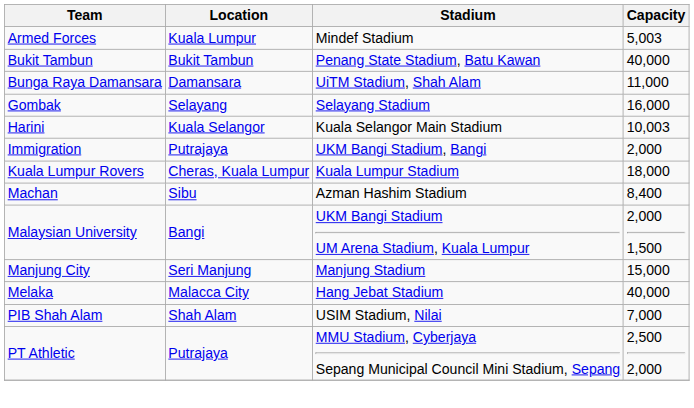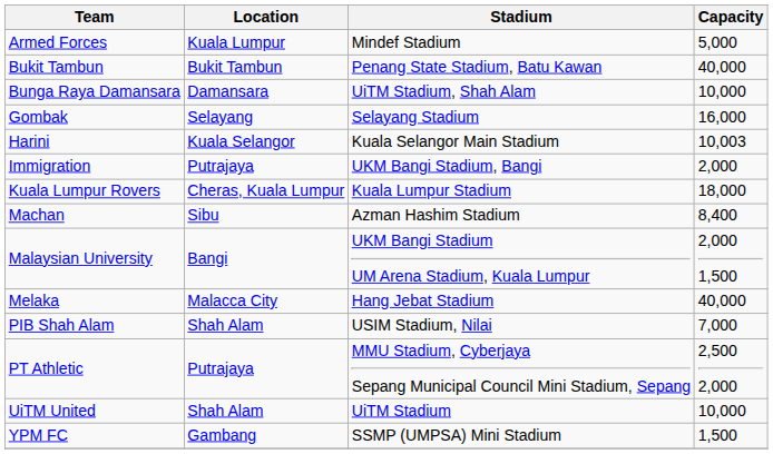 <table class="wikitable sortable">
 <tr>
 <th>Team</th>
 <th>Location</th>
 <th>Stadium</th>
 <th>Capacity</th>
 </tr>
 <tr>
 <td><a href='#'>Armed Forces</a></td>
 <td><a href='#'>Kuala Lumpur</a></td>
 <td>Mindef Stadium</td>
-<td>5,003</td>
+<td>5,000</td>
 </tr>
 <tr>
 <td><a href='#'>Bukit Tambun</a></td>
 <td><a href='#'>Bukit Tambun</a></td>
 <td><a href='#'>Penang State Stadium</a>, <a href='#'>Batu Kawan</a></td>
 <td>40,000</td>
 </tr>
 <tr>
 <td><a href='#'>Bunga Raya Damansara</a></td>
 <td><a href='#'>Damansara</a></td>
 <td><a href='#'>UiTM Stadium</a>, <a href='#'>Shah Alam</a></td>
-<td>11,000</td>
+<td>10,000</td>
 </tr>
 <tr>
 <td><a href='#'>Gombak</a></td>
 <td><a href='#'>Selayang</a></td>
 <td><a href='#'>Selayang Stadium</a></td>
 <td>16,000</td>
 </tr>
 <tr>
 <td><a href='#'>Harini</a></td>
 <td><a href='#'>Kuala Selangor</a></td>
 <td>Kuala Selangor Main Stadium</td>
 <td>10,003</td>
 </tr>
 <tr>
 <td><a href='#'>Immigration</a></td>
 <td><a href='#'>Putrajaya</a></td>
 <td><a href='#'>UKM Bangi Stadium</a>, <a href='#'>Bangi</a></td>
 <td>2,000</td>
 </tr>
 <tr>
 <td><a href='#'>Kuala Lumpur Rovers</a></td>
 <td><a href='#'>Cheras, Kuala Lumpur</a></td>
 <td><a href='#'>Kuala Lumpur Stadium</a></td>
 <td>18,000</td>
 </tr>
 <tr>
 <td><a href='#'>Machan</a></td>
 <td><a href='#'>Sibu</a></td>
 <td>Azman Hashim Stadium</td>
 <td>8,400</td>
 </tr>
 <tr>
 <td><a href='#'>Malaysian University</a></td>
 <td><a href='#'>Bangi</a></td>
 <td><a href='#'>UKM Bangi Stadium</a> <hr> <a href='#'>UM Arena Stadium</a>, <a href='#'>Kuala Lumpur</a></td>
 <td>2,000 <hr> 1,500</td>
 </tr>
 <tr>
-<td><a href='#'>Manjung City</a></td>
-<td><a href='#'>Seri Manjung</a></td>
-<td><a href='#'>Manjung Stadium</a></td>
-<td>15,000</td>
-</tr>
-<tr>
 <td><a href='#'>Melaka</a></td>
 <td><a href='#'>Malacca City</a></td>
 <td><a href='#'>Hang Jebat Stadium</a></td>
 <td>40,000</td>
 </tr>
 <tr>
 <td><a href='#'>PIB Shah Alam</a></td>
 <td><a href='#'>Shah Alam</a></td>
 <td>USIM Stadium, <a href='#'>Nilai</a></td>
 <td>7,000</td>
 </tr>
 <tr>
 <td><a href='#'>PT Athletic</a></td>
 <td><a href='#'>Putrajaya</a></td>
 <td><a href='#'>MMU Stadium</a>, <a href='#'>Cyberjaya</a> <hr> Sepang Municipal Council Mini Stadium, <a href='#'>Sepang</a></td>
 <td>2,500 <hr> 2,000</td>
 </tr>
 <tr>
+<td><a href='#'>UiTM United</a></td>
+<td><a href='#'>Shah Alam</a></td>
+<td><a href='#'>UiTM Stadium</a></td>
+<td>10,000</td>
+</tr>
+<tr>
+<td><a href='#'>YPM FC</a></td>
+<td><a href='#'>Gambang</a></td>
+<td>SSMP (UMPSA) Mini Stadium</td>
+<td>1,500</td>
+</tr>
+<tr>
 </tr>
 </table>
